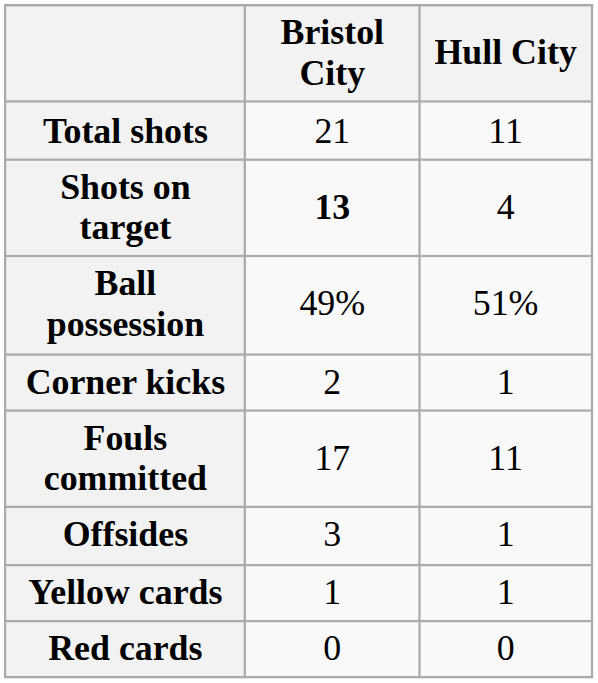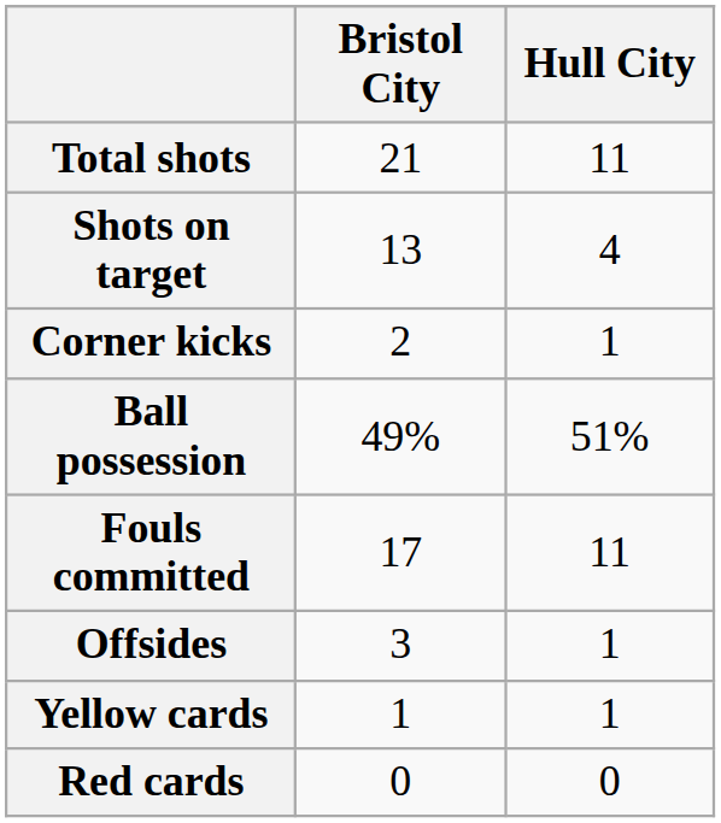 <table class="wikitable plainrowheaders" style="text-align: center">
 <tr>
 </tr>
 <tr>
 <th scope=col width=100></th>
 <th scope=col width=70>Bristol City</th>
 <th scope=col width=70>Hull City</th>
 </tr>
 <tr>
 <th scope=row>Total shots</th>
 <td>21</td>
 <td>11</td>
 </tr>
 <tr>
 <th scope=row>Shots on target</th>
-<td><strong>13</strong></td>
+<td>13</td>
 <td>4</td>
+</tr>
+<tr>
+<th scope=row>Corner kicks</th>
+<td>2</td>
+<td>1</td>
 </tr>
 <tr>
 <th scope=row>Ball possession</th>
 <td>49%</td>
 <td>51%</td>
-</tr>
-<tr>
-<th scope=row>Corner kicks</th>
-<td>2</td>
-<td>1</td>
 </tr>
 <tr>
 <th scope=row>Fouls committed</th>
 <td>17</td>
 <td>11</td>
 </tr>
 <tr>
 <th scope=row>Offsides</th>
 <td>3</td>
 <td>1</td>
 </tr>
 <tr>
 <th scope=row>Yellow cards</th>
 <td>1</td>
 <td>1</td>
 </tr>
 <tr>
 <th scope=row>Red cards</th>
 <td>0</td>
 <td>0</td>
 </tr>
 </table>
